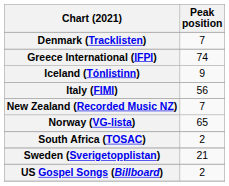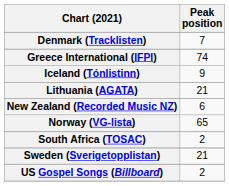 <table class="wikitable sortable plainrowheaders" style="text-align:center">
 <tr>
 <th scope="col">Chart (2021)</th>
 <th scope="col">Peak<br>position</th>
 </tr>
 <tr>
 </tr>
 <tr>
 </tr>
 <tr>
 </tr>
 <tr>
 </tr>
 <tr>
 <th scope="row">Denmark (<a href='#'>Tracklisten</a>)</th>
 <td>7</td>
 </tr>
 <tr>
 </tr>
 <tr>
 </tr>
 <tr>
 <th scope="row">Greece International (<a href='#'>IFPI</a>)</th>
 <td>74</td>
 </tr>
 <tr>
 <th scope="row">Iceland (<a href='#'>Tónlistinn</a>)</th>
 <td>9</td>
 </tr>
 <tr>
 </tr>
 <tr>
-<th scope="row">Italy (<a href='#'>FIMI</a>)</th>
-<td>56</td>
+<th scope="row">Lithuania (<a href='#'>AGATA</a>)</th>
+<td>21</td>
 </tr>
 <tr>
 </tr>
 <tr>
 <th scope="row">New Zealand (<a href='#'>Recorded Music NZ</a>)</th>
-<td>7</td>
+<td>6</td>
 </tr>
 <tr>
 <th scope="row">Norway (<a href='#'>VG-lista</a>)</th>
 <td>65</td>
 </tr>
 <tr>
 </tr>
 <tr>
 <th scope="row">South Africa (<a href='#'>TOSAC</a>)</th>
 <td>2</td>
 </tr>
 <tr>
 </tr>
 <tr>
 <th scope="row">Sweden (<a href='#'>Sverigetopplistan</a>)</th>
 <td>21</td>
 </tr>
 <tr>
 </tr>
 <tr>
 </tr>
 <tr>
 </tr>
 <tr>
 </tr>
 <tr>
 </tr>
 <tr>
 <th scope="row">US <a href='#'>Gospel Songs</a> (<em><a href='#'>Billboard</a></em>)</th>
 <td>2</td>
 </tr>
 <tr>
 </tr>
 </table>
